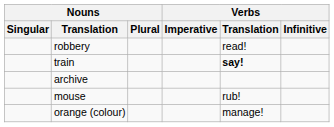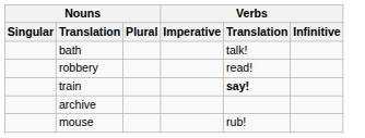 <table class="wikitable">
 <tr>
 <th colspan=3>Nouns</th>
 <th colspan="3">Verbs</th>
 </tr>
 <tr>
 <th>Singular</th>
 <th>Translation</th>
 <th>Plural</th>
 <th>Imperative</th>
 <th>Translation</th>
 <th>Infinitive</th>
+</tr>
+<tr>
+<td> </td>
+<td>bath</td>
+<td> </td>
+<td> </td>
+<td>talk!</td>
+<td> </td>
 </tr>
 <tr>
 <td> </td>
 <td>robbery</td>
 <td> </td>
 <td> </td>
 <td>read!</td>
 <td> </td>
 </tr>
 <tr>
 <td> </td>
 <td>train</td>
 <td> </td>
 <td> </td>
 <td><strong>say!</strong></td>
 <td> </td>
 </tr>
 <tr>
 <td> </td>
 <td>archive</td>
 <td> </td>
 <td></td>
 <td></td>
 <td></td>
 </tr>
 <tr>
 <td> </td>
 <td>mouse</td>
 <td> </td>
 <td> </td>
 <td>rub!</td>
 <td> </td>
 </tr>
-<tr>
-<td> </td>
-<td>orange (colour)</td>
-<td> </td>
-<td> </td>
-<td>manage!</td>
-<td> </td>
-</tr>
 </table>
